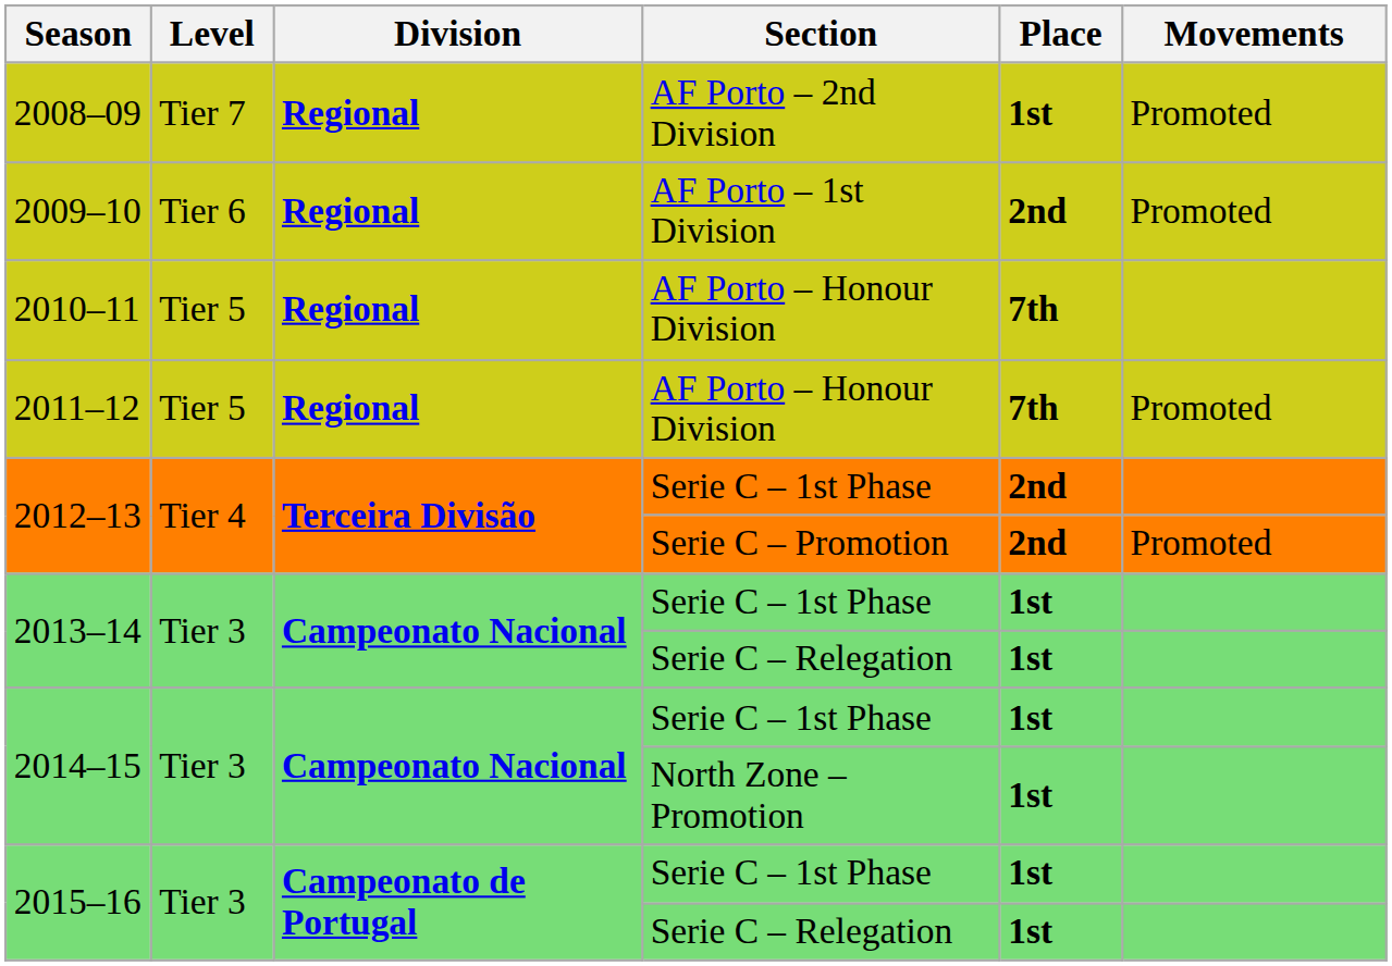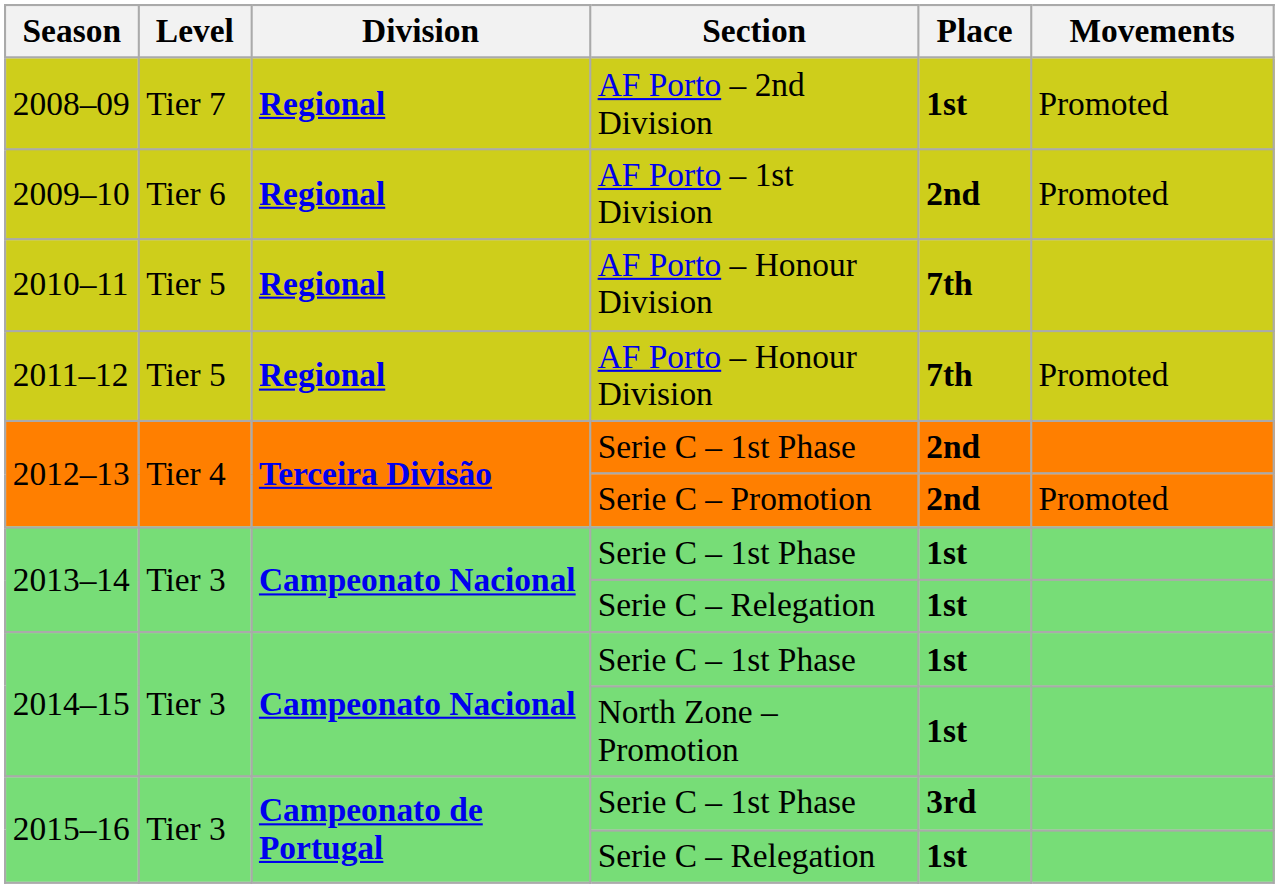 <table class="wikitable" style="text-align: left;">
 <tr>
 <th style="width: 60px;"><strong>Season</strong></th>
 <th style="width: 50px;"><strong>Level</strong></th>
 <th style="width: 180px;"><strong>Division</strong></th>
 <th style="width: 180px;"><strong>Section</strong></th>
 <th style="width: 50px;"><strong>Place</strong></th>
 <th style="width: 120px;"><strong>Movements</strong></th>
 </tr>
 <tr>
 <td style="background:#CECE1B;">2008–09</td>
 <td style="background:#CECE1B;">Tier 7</td>
 <td style="background:#CECE1B;"><strong><a href='#'>Regional</a></strong></td>
 <td style="background:#CECE1B;"><a href='#'>AF Porto</a> – 2nd Division</td>
 <td style="background:#CECE1B;"><strong>1st</strong></td>
 <td style="background:#CECE1B;">Promoted</td>
 </tr>
 <tr>
 <td style="background:#CECE1B;">2009–10</td>
 <td style="background:#CECE1B;">Tier 6</td>
 <td style="background:#CECE1B;"><strong><a href='#'>Regional</a></strong></td>
 <td style="background:#CECE1B;"><a href='#'>AF Porto</a> – 1st Division</td>
 <td style="background:#CECE1B;"><strong>2nd</strong></td>
 <td style="background:#CECE1B;">Promoted</td>
 </tr>
 <tr>
 <td style="background:#CECE1B;">2010–11</td>
 <td style="background:#CECE1B;">Tier 5</td>
 <td style="background:#CECE1B;"><strong><a href='#'>Regional</a></strong></td>
 <td style="background:#CECE1B;"><a href='#'>AF Porto</a> – Honour Division</td>
 <td style="background:#CECE1B;"><strong>7th</strong></td>
 <td style="background:#CECE1B;"></td>
 </tr>
 <tr>
 <td style="background:#CECE1B;">2011–12</td>
 <td style="background:#CECE1B;">Tier 5</td>
 <td style="background:#CECE1B;"><strong><a href='#'>Regional</a></strong></td>
 <td style="background:#CECE1B;"><a href='#'>AF Porto</a> – Honour Division</td>
 <td style="background:#CECE1B;"><strong>7th</strong></td>
 <td style="background:#CECE1B;">Promoted</td>
 </tr>
 <tr>
 <td rowspan=2 style="background:#FF7F00;">2012–13</td>
 <td rowspan=2 style="background:#FF7F00;">Tier 4</td>
 <td rowspan=2 style="background:#FF7F00;"><strong><a href='#'>Terceira Divisão</a></strong></td>
 <td style="background:#FF7F00;">Serie C – 1st Phase</td>
 <td style="background:#FF7F00;"><strong>2nd</strong></td>
 <td style="background:#FF7F00;"></td>
 </tr>
 <tr>
 <td style="background:#FF7F00;">Serie C – Promotion</td>
 <td style="background:#FF7F00;"><strong>2nd</strong></td>
 <td style="background:#FF7F00;">Promoted</td>
 </tr>
 <tr>
 <td rowspan=2 style="background:#77DD77;">2013–14</td>
 <td rowspan=2 style="background:#77DD77;">Tier 3</td>
 <td rowspan=2 style="background:#77DD77;"><strong><a href='#'>Campeonato Nacional</a></strong></td>
 <td style="background:#77DD77;">Serie C – 1st Phase</td>
 <td style="background:#77DD77;"><strong>1st</strong></td>
 <td style="background:#77DD77;"></td>
 </tr>
 <tr>
 <td style="background:#77DD77;">Serie C – Relegation</td>
 <td style="background:#77DD77;"><strong>1st</strong></td>
 <td style="background:#77DD77;"></td>
 </tr>
 <tr>
 <td rowspan=2 style="background:#77DD77;">2014–15</td>
 <td rowspan=2 style="background:#77DD77;">Tier 3</td>
 <td rowspan=2 style="background:#77DD77;"><strong><a href='#'>Campeonato Nacional</a></strong></td>
 <td style="background:#77DD77;">Serie C – 1st Phase</td>
 <td style="background:#77DD77;"><strong>1st</strong></td>
 <td style="background:#77DD77;"></td>
 </tr>
 <tr>
 <td style="background:#77DD77;">North Zone – Promotion</td>
 <td style="background:#77DD77;"><strong>1st</strong></td>
 <td style="background:#77DD77;"></td>
 </tr>
 <tr>
 <td rowspan=2 style="background:#77DD77;">2015–16</td>
 <td rowspan=2 style="background:#77DD77;">Tier 3</td>
 <td rowspan=2 style="background:#77DD77;"><strong><a href='#'>Campeonato de Portugal</a></strong></td>
 <td style="background:#77DD77;">Serie C – 1st Phase</td>
-<td style="background:#77DD77;"><strong>1st</strong></td>
+<td style="background:#77DD77;"><strong>3rd</strong></td>
 <td style="background:#77DD77;"></td>
 </tr>
 <tr>
 <td style="background:#77DD77;">Serie C – Relegation</td>
 <td style="background:#77DD77;"><strong>1st</strong></td>
 <td style="background:#77DD77;"></td>
 </tr>
 </table>
